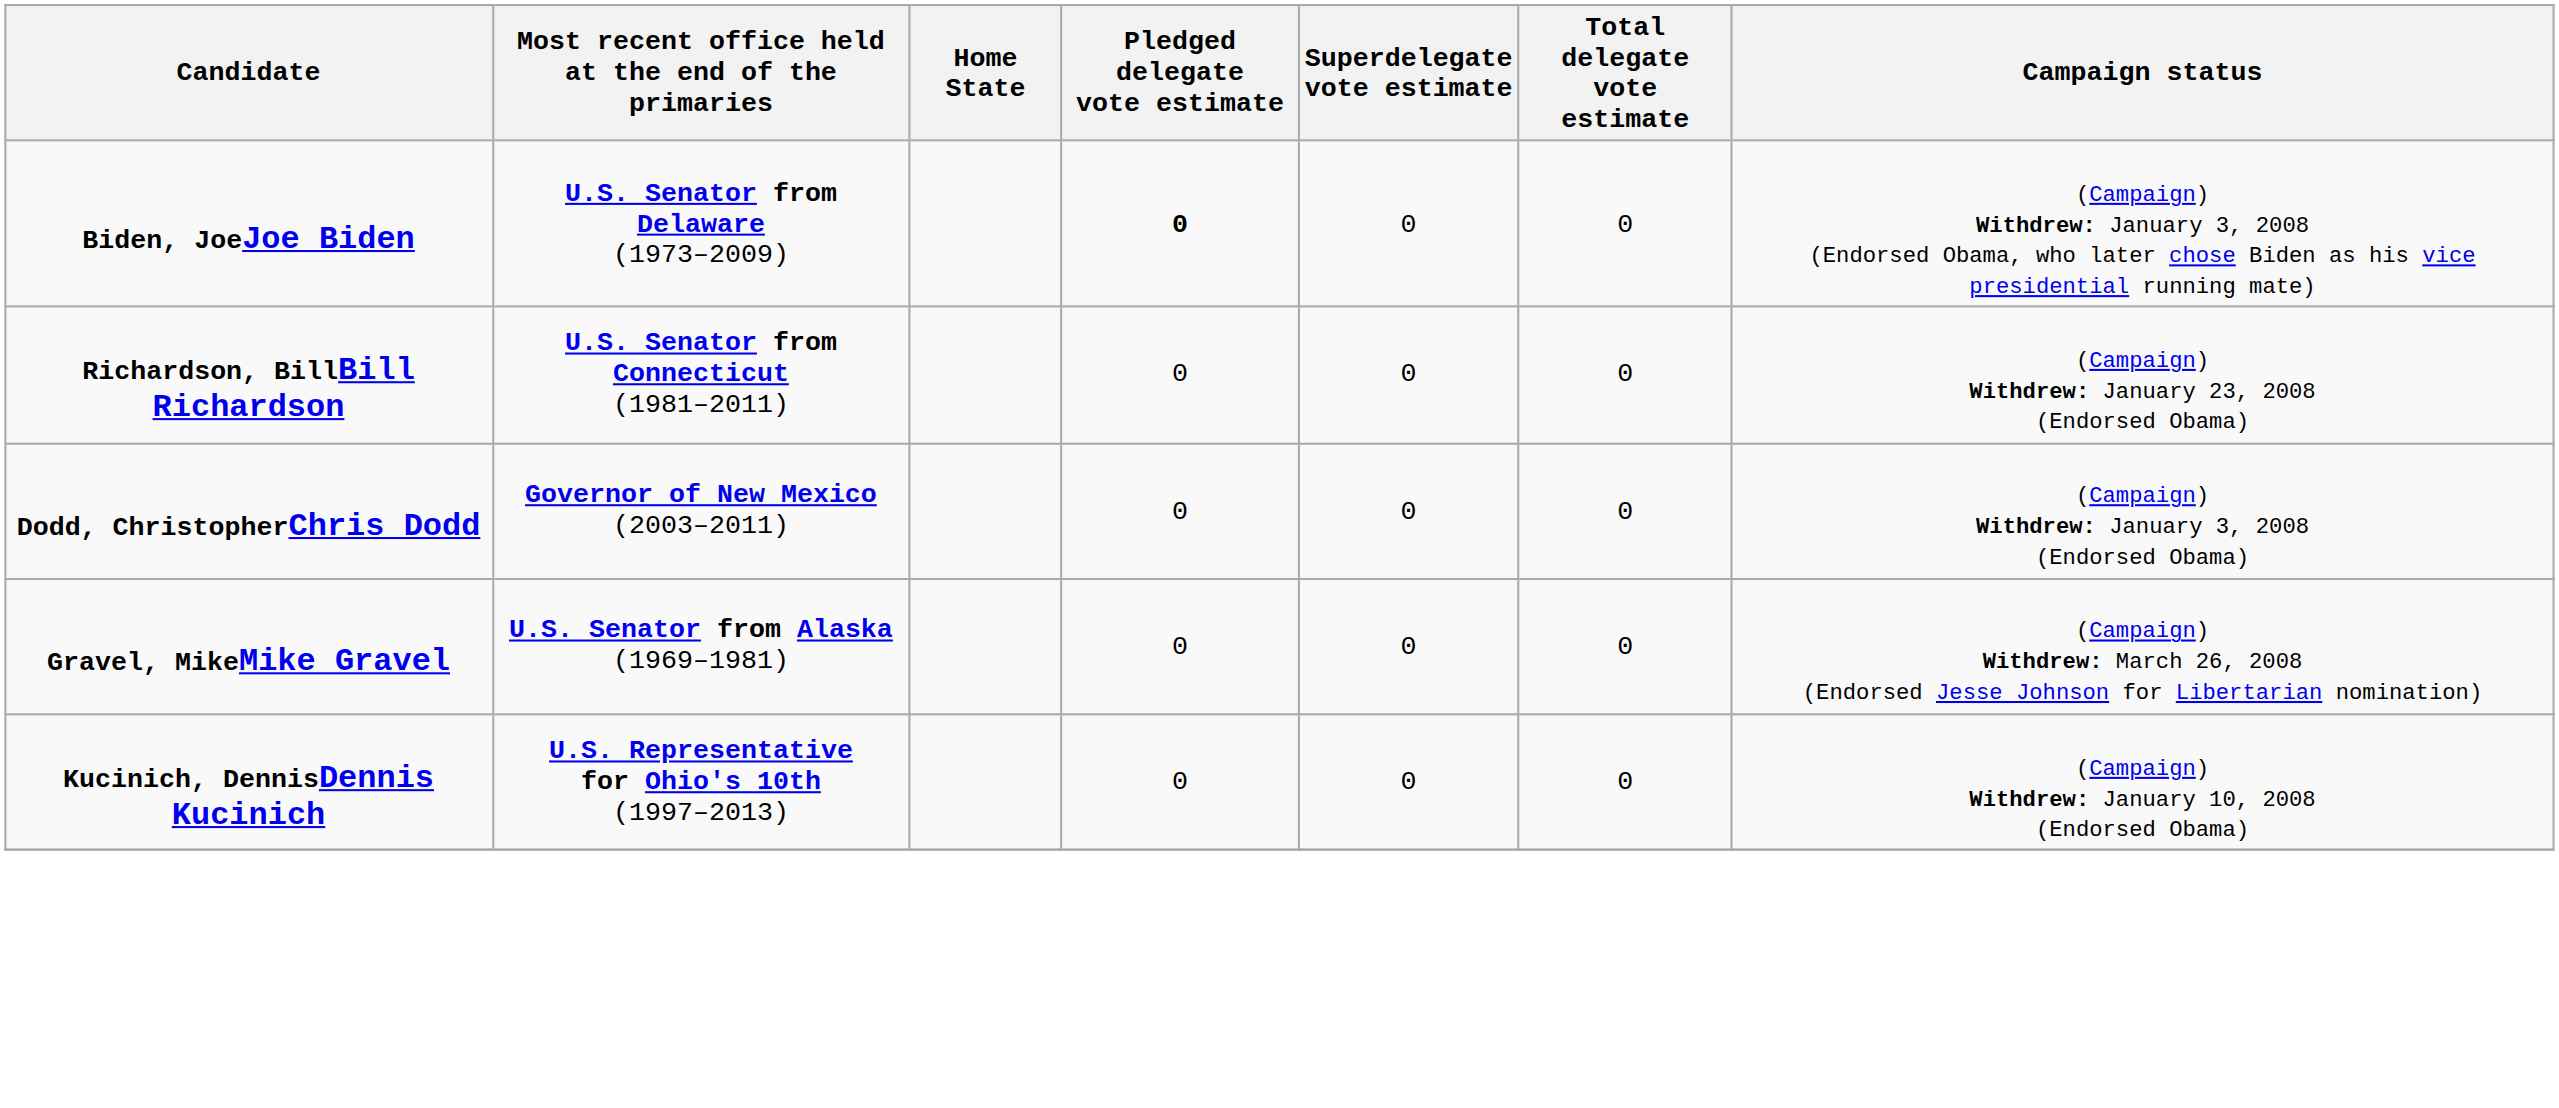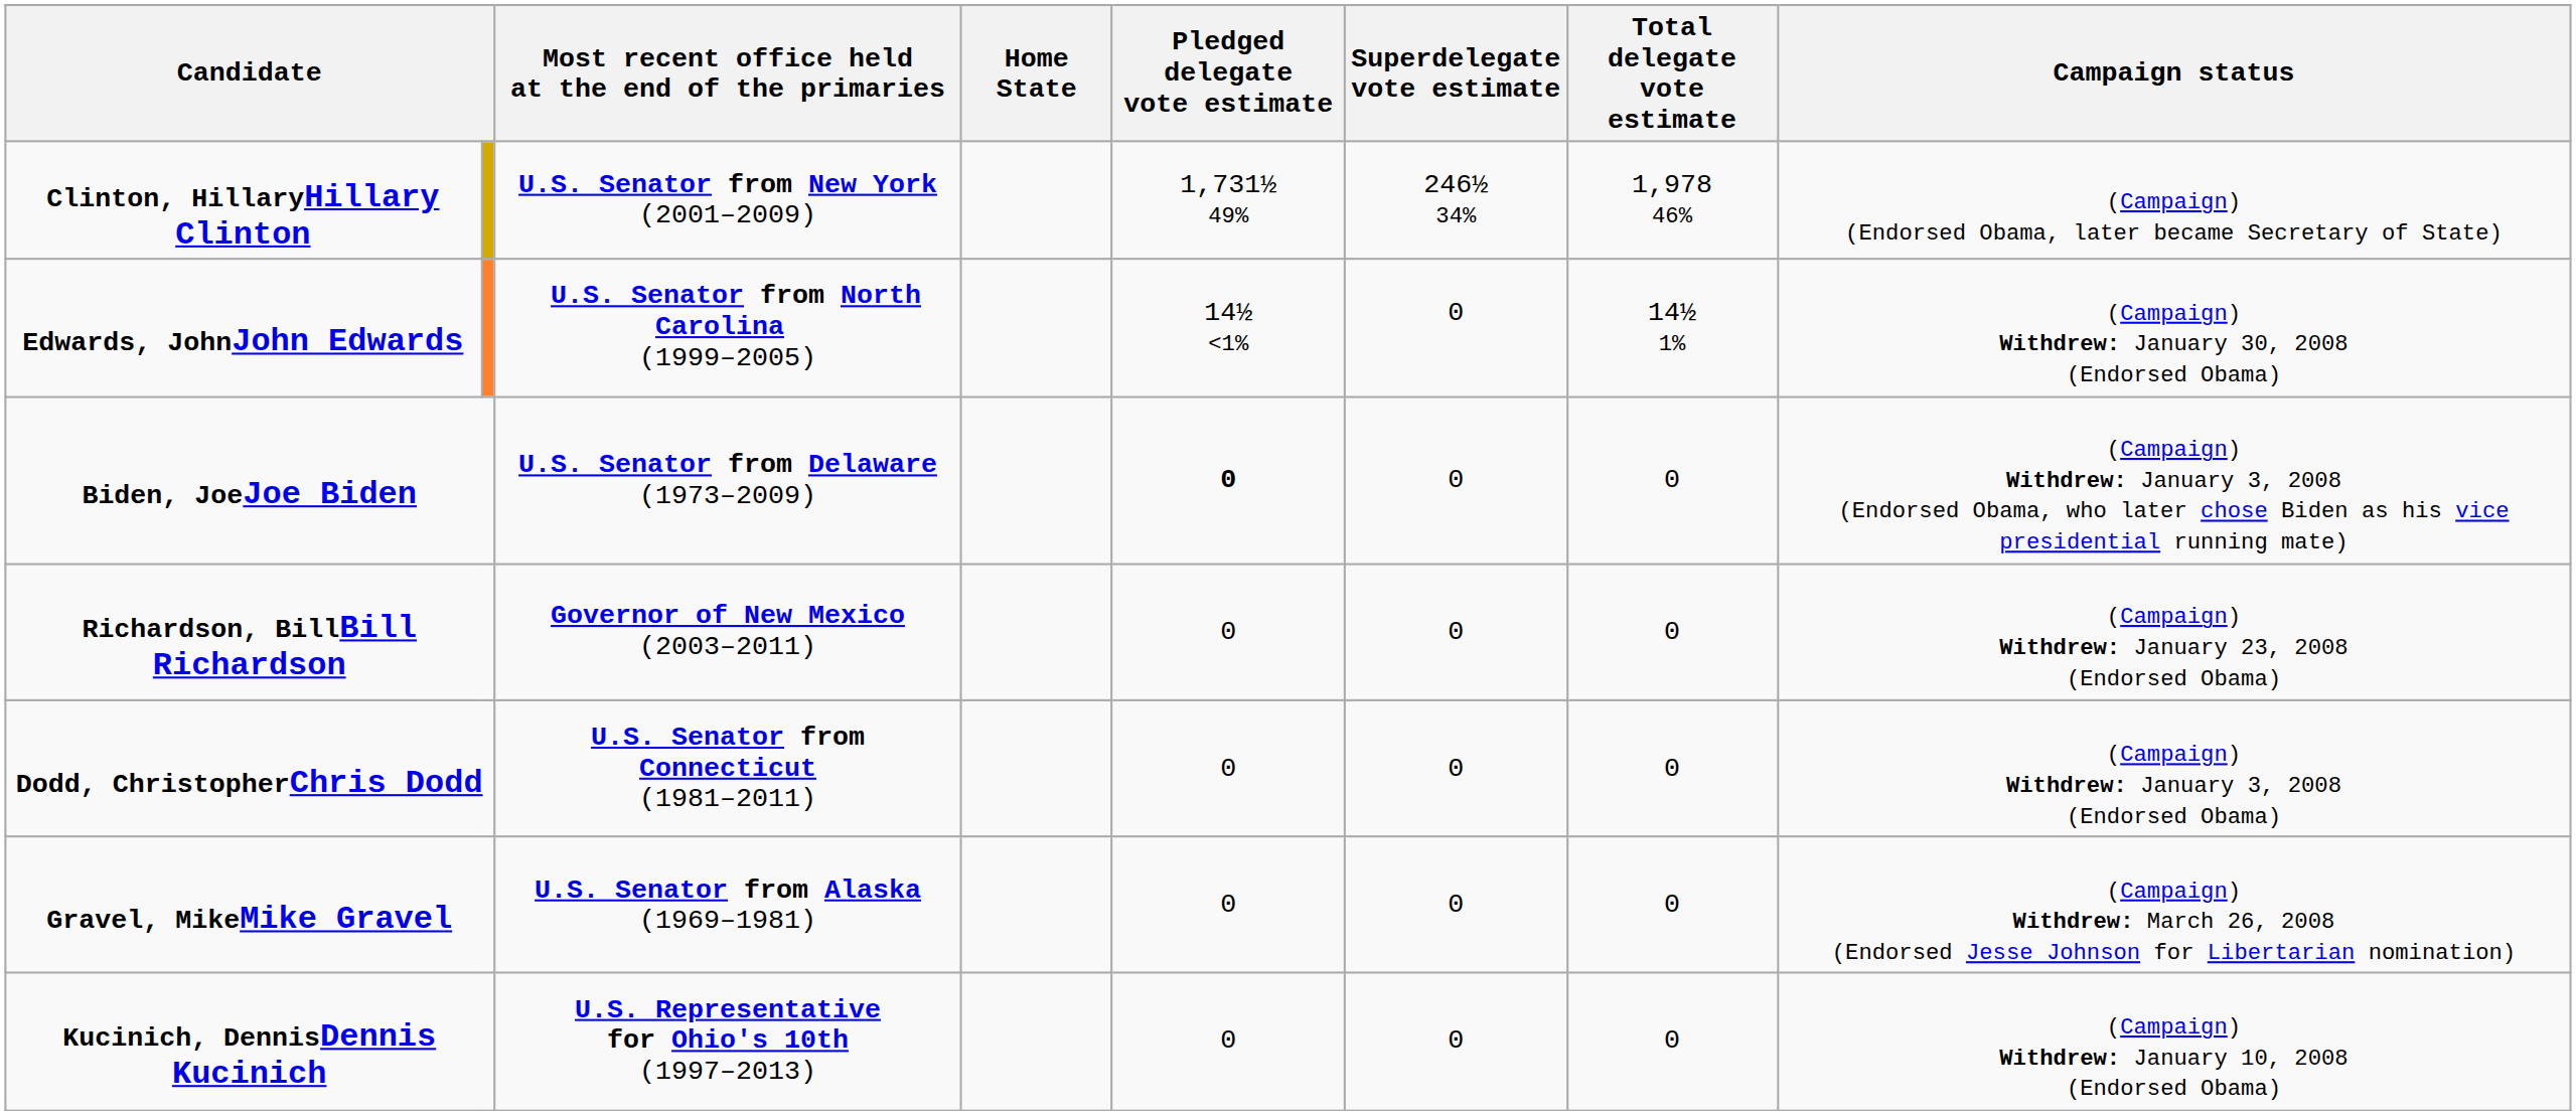 <table class="sortable wikitable" style="margin-left:0.5em; text-align:center">
 <tr>
 <th colspan=2>Candidate</th>
 <th class="unsortable">Most recent office held<br>at the end of the primaries</th>
 <th>Home State</th>
 <th>Pledged delegate<br>vote estimate</th>
 <th>Superdelegate<br>vote estimate</th>
 <th>Total delegate<br>vote estimate</th>
 <th>Campaign status</th>
+</tr>
+<tr>
+<td><br><strong><span>Clinton, Hillary</span><big><a href='#'>Hillary Clinton</a></big></strong></td>
+<td style="background:#D4AA00;"></td>
+<td><strong><a href='#'>U.S. Senator</a> from <a href='#'>New York</a></strong><br>(2001–2009)</td>
+<td></td>
+<td>1,731½<br><small>49%</small></td>
+<td>246½<br><small>34%</small></td>
+<td>1,978<br><small>46%</small></td>
+<td><br><small>(<a href='#'>Campaign</a>)</small><br><small>(Endorsed Obama, later became Secretary of State)</small></td>
+</tr>
+<tr>
+<td><br><strong><span>Edwards, John</span><big><a href='#'>John Edwards</a></big></strong></td>
+<td style="background:#ff7f2a;"></td>
+<td> <strong><a href='#'>U.S. Senator</a> from <a href='#'>North Carolina</a></strong> <br>(1999–2005)</td>
+<td></td>
+<td>14½<br><small><1%</small></td>
+<td>0<br><small> </small></td>
+<td>14½<br><small>1%</small></td>
+<td><br><small>(<a href='#'>Campaign</a>)</small><br><small><strong>Withdrew:</strong> January 30, 2008</small><br><small>(Endorsed Obama)</small></td>
 </tr>
 <tr>
 <td colspan="2"><br><strong><span>Biden, Joe</span><big><a href='#'>Joe Biden</a></big></strong></td>
 <td><strong><a href='#'>U.S. Senator</a> from <a href='#'>Delaware</a></strong><br>(1973–2009)</td>
 <td></td>
 <td><strong>0</strong></td>
 <td>0</td>
 <td>0</td>
 <td><br><small>(<a href='#'>Campaign</a>)</small><br><small><strong>Withdrew:</strong> January 3, 2008</small><br><small>(Endorsed Obama, who later <a href='#'>chose</a> Biden as his <a href='#'>vice presidential</a> running mate)</small></td>
 </tr>
 <tr>
 <td colspan="2"><br><strong><span>Richardson, Bill</span><big><a href='#'>Bill Richardson</a></big></strong></td>
-<td><strong><a href='#'>U.S. Senator</a> from <a href='#'>Connecticut</a></strong><br>(1981–2011)</td>
+<td><strong><a href='#'>Governor of New Mexico</a></strong><br>(2003–2011)</td>
 <td></td>
 <td>0</td>
 <td>0</td>
 <td>0</td>
 <td><br><small>(<a href='#'>Campaign</a>)</small><br><small><strong>Withdrew:</strong> January 23, 2008</small><br><small>(Endorsed Obama)</small></td>
 </tr>
 <tr>
 <td colspan="2"><br><strong><span>Dodd, Christopher</span><big><a href='#'>Chris Dodd</a></big></strong></td>
-<td><strong><a href='#'>Governor of New Mexico</a></strong><br>(2003–2011)</td>
+<td><strong><a href='#'>U.S. Senator</a> from <a href='#'>Connecticut</a></strong><br>(1981–2011)</td>
 <td></td>
 <td>0</td>
 <td>0</td>
 <td>0</td>
 <td><small><br>(<a href='#'>Campaign</a>)</small><br><small><strong>Withdrew:</strong> January 3, 2008</small><br><small>(Endorsed Obama)</small></td>
 </tr>
 <tr>
 <td colspan="2"><br><strong><span>Gravel, Mike</span><big><a href='#'>Mike Gravel</a></big></strong></td>
 <td><strong><a href='#'>U.S. Senator</a> from <a href='#'>Alaska</a></strong><br>(1969–1981)</td>
 <td></td>
 <td>0</td>
 <td>0</td>
 <td>0</td>
 <td><br><small>(<a href='#'>Campaign</a>)</small><br><small><strong>Withdrew:</strong> March 26, 2008</small><br><small>(Endorsed <a href='#'>Jesse Johnson</a> for <a href='#'>Libertarian</a> nomination)</small></td>
 </tr>
 <tr>
 <td colspan="2"><br><strong><span>Kucinich, Dennis</span><big><a href='#'>Dennis Kucinich</a></big></strong></td>
 <td><strong><a href='#'>U.S. Representative</a><br> for <a href='#'>Ohio's 10th</a></strong><br>(1997–2013)</td>
 <td></td>
 <td>0</td>
 <td>0</td>
 <td>0</td>
 <td><br><small>(<a href='#'>Campaign</a>)</small><br><small><strong>Withdrew:</strong> January 10, 2008</small><br><small>(Endorsed Obama)</small></td>
 </tr>
 <tr>
 </tr>
 </table>
